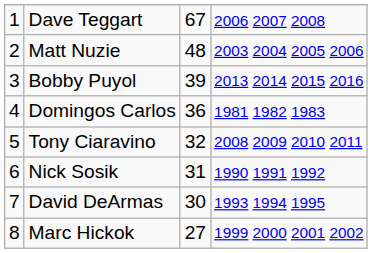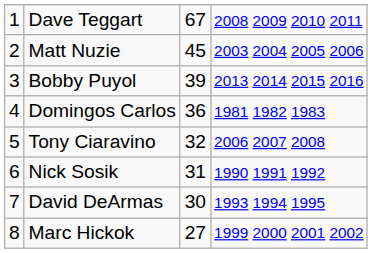 <table class="wikitable">
 <tr>
 </tr>
 <tr>
 <td>1</td>
 <td>Dave Teggart</td>
 <td>67</td>
-<td style="font-size:80%;"><a href='#'>2006</a> <a href='#'>2007</a> <a href='#'>2008</a></td>
+<td style="font-size:80%;"><a href='#'>2008</a> <a href='#'>2009</a> <a href='#'>2010</a> <a href='#'>2011</a></td>
 </tr>
 <tr>
 <td>2</td>
 <td>Matt Nuzie</td>
-<td>48</td>
+<td>45</td>
 <td style="font-size:80%;"><a href='#'>2003</a> <a href='#'>2004</a> <a href='#'>2005</a> <a href='#'>2006</a></td>
 </tr>
 <tr>
 <td>3</td>
 <td>Bobby Puyol</td>
 <td>39</td>
 <td style="font-size:80%;"><a href='#'>2013</a> <a href='#'>2014</a> <a href='#'>2015</a> <a href='#'>2016</a></td>
 </tr>
 <tr>
 <td>4</td>
 <td>Domingos Carlos</td>
 <td>36</td>
 <td style="font-size:80%;"><a href='#'>1981</a> <a href='#'>1982</a> <a href='#'>1983</a></td>
 </tr>
 <tr>
 <td>5</td>
 <td>Tony Ciaravino</td>
 <td>32</td>
-<td style="font-size:80%;"><a href='#'>2008</a> <a href='#'>2009</a> <a href='#'>2010</a> <a href='#'>2011</a></td>
+<td style="font-size:80%;"><a href='#'>2006</a> <a href='#'>2007</a> <a href='#'>2008</a></td>
 </tr>
 <tr>
 <td>6</td>
 <td>Nick Sosik</td>
 <td>31</td>
 <td style="font-size:80%;"><a href='#'>1990</a> <a href='#'>1991</a> <a href='#'>1992</a></td>
 </tr>
 <tr>
 <td>7</td>
 <td>David DeArmas</td>
 <td>30</td>
 <td style="font-size:80%;"><a href='#'>1993</a> <a href='#'>1994</a> <a href='#'>1995</a></td>
 </tr>
 <tr>
 <td>8</td>
 <td>Marc Hickok</td>
 <td>27</td>
 <td style="font-size:80%;"><a href='#'>1999</a> <a href='#'>2000</a> <a href='#'>2001</a> <a href='#'>2002</a></td>
 </tr>
 </table>
